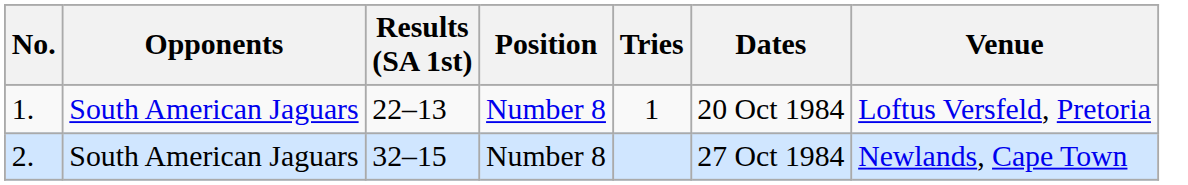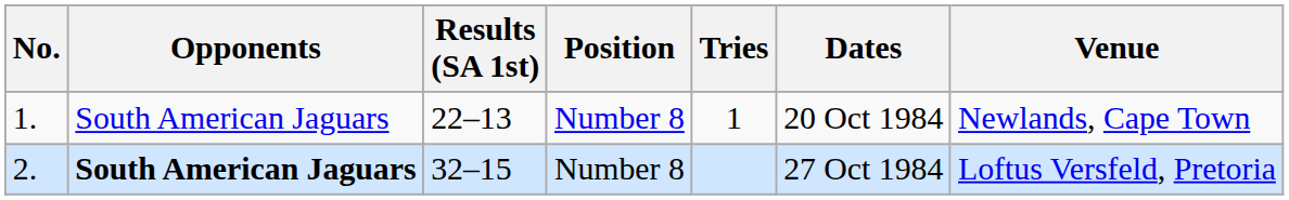 <table class="wikitable UNsortable">
 <tr>
 <th>No.</th>
 <th>Opponents</th>
 <th>Results <br> (SA 1st)</th>
 <th>Position</th>
 <th>Tries</th>
 <th>Dates</th>
 <th>Venue</th>
 </tr>
 <tr>
 <td>1.</td>
 <td> <a href='#'>South American Jaguars</a></td>
 <td>22–13</td>
 <td><a href='#'>Number 8</a></td>
 <td align="center">1</td>
 <td>20 Oct 1984</td>
-<td><a href='#'>Loftus Versfeld</a>, <a href='#'>Pretoria</a></td>
+<td><a href='#'>Newlands</a>, <a href='#'>Cape Town</a></td>
 </tr>
 <tr style="background: #D0E6FF;">
 <td>2.</td>
-<td> South American Jaguars</td>
+<td><strong> South American Jaguars</strong></td>
 <td>32–15</td>
 <td>Number 8</td>
 <td></td>
 <td>27 Oct 1984</td>
-<td><a href='#'>Newlands</a>, <a href='#'>Cape Town</a></td>
+<td><a href='#'>Loftus Versfeld</a>, <a href='#'>Pretoria</a></td>
 </tr>
 </table>
